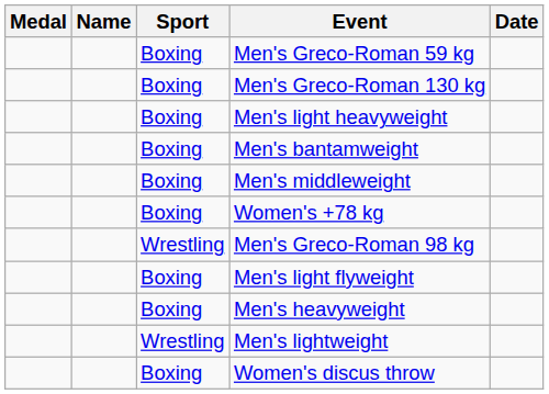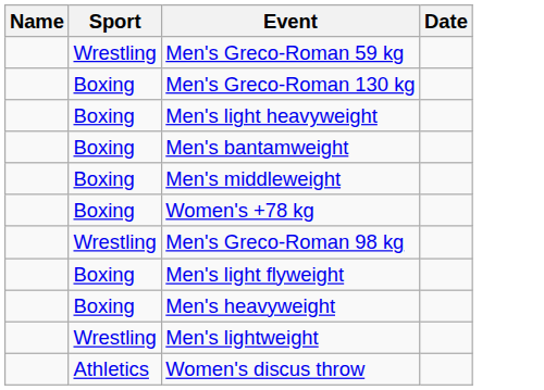 <table class="wikitable sortable"  style="font-size:95%">
 <tr>
-<th>Medal</th>
 <th>Name</th>
 <th>Sport</th>
 <th>Event</th>
 <th>Date</th>
 </tr>
 <tr>
 <td></td>
-<td></td>
-<td><a href='#'>Boxing</a></td>
+<td><a href='#'>Wrestling</a></td>
 <td><a href='#'>Men's Greco-Roman 59 kg</a></td>
 <td></td>
 </tr>
 <tr>
-<td></td>
 <td></td>
 <td><a href='#'>Boxing</a></td>
 <td><a href='#'>Men's Greco-Roman 130 kg</a></td>
 <td></td>
 </tr>
 <tr>
 <td></td>
-<td></td>
 <td><a href='#'>Boxing</a></td>
 <td><a href='#'>Men's light heavyweight</a></td>
 <td></td>
 </tr>
 <tr>
-<td></td>
 <td></td>
 <td><a href='#'>Boxing</a></td>
 <td><a href='#'>Men's bantamweight</a></td>
 <td></td>
 </tr>
 <tr>
 <td></td>
-<td></td>
 <td><a href='#'>Boxing</a></td>
 <td><a href='#'>Men's middleweight</a></td>
 <td></td>
 </tr>
 <tr>
-<td></td>
 <td></td>
 <td><a href='#'>Boxing</a></td>
 <td><a href='#'>Women's +78 kg</a></td>
 <td></td>
 </tr>
 <tr>
 <td></td>
-<td></td>
 <td><a href='#'>Wrestling</a></td>
 <td><a href='#'>Men's Greco-Roman 98 kg</a></td>
 <td></td>
 </tr>
 <tr>
-<td></td>
 <td></td>
 <td><a href='#'>Boxing</a></td>
 <td><a href='#'>Men's light flyweight</a></td>
 <td></td>
 </tr>
 <tr>
 <td></td>
-<td></td>
 <td><a href='#'>Boxing</a></td>
 <td><a href='#'>Men's heavyweight</a></td>
 <td></td>
 </tr>
 <tr>
-<td></td>
 <td></td>
 <td><a href='#'>Wrestling</a></td>
 <td><a href='#'>Men's lightweight</a></td>
 <td></td>
 </tr>
 <tr>
 <td></td>
-<td></td>
-<td><a href='#'>Boxing</a></td>
+<td><a href='#'>Athletics</a></td>
 <td><a href='#'>Women's discus throw</a></td>
 <td></td>
 </tr>
 </table>
